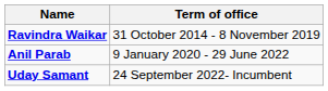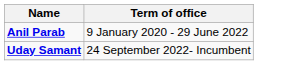 <table class="wikitable">
 <tr>
 <th>Name</th>
 <th>Term of office</th>
-</tr>
-<tr>
-<td><strong><a href='#'>Ravindra Waikar</a></strong></td>
-<td>31 October 2014 - 8 November 2019</td>
 </tr>
 <tr>
 <td><strong><a href='#'>Anil Parab</a></strong></td>
 <td>9 January 2020 - 29 June 2022</td>
 </tr>
 <tr>
 <td><strong><a href='#'>Uday Samant</a></strong></td>
 <td>24 September 2022- Incumbent</td>
 </tr>
 </table>
